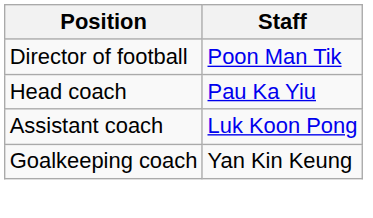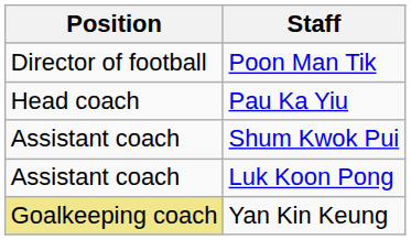 <table class="wikitable">
 <tr>
 <th>Position</th>
 <th>Staff</th>
 </tr>
 <tr>
 <td>Director of football</td>
 <td> <a href='#'>Poon Man Tik</a></td>
 </tr>
 <tr>
 <td>Head coach</td>
 <td> <a href='#'>Pau Ka Yiu</a></td>
 </tr>
 <tr>
 <td>Assistant coach</td>
+<td> <a href='#'>Shum Kwok Pui</a></td>
+</tr>
+<tr>
+<td>Assistant coach</td>
 <td> <a href='#'>Luk Koon Pong</a></td>
 </tr>
 <tr>
-<td>Goalkeeping coach</td>
+<td style="background: khaki;">Goalkeeping coach</td>
 <td> Yan Kin Keung</td>
 </tr>
 </table>
